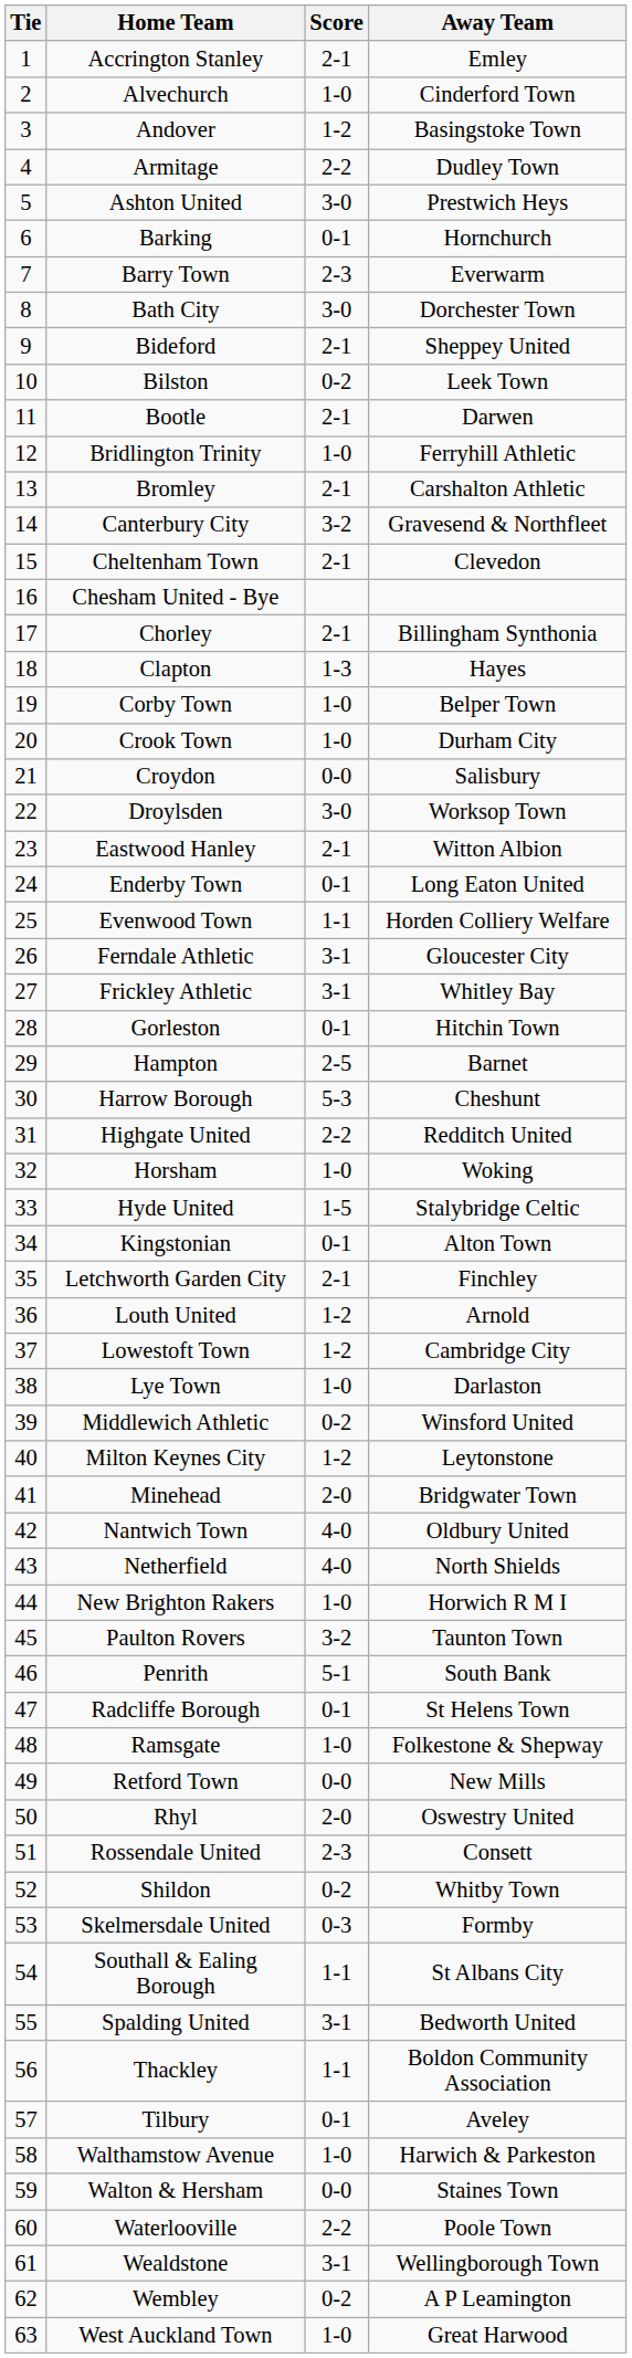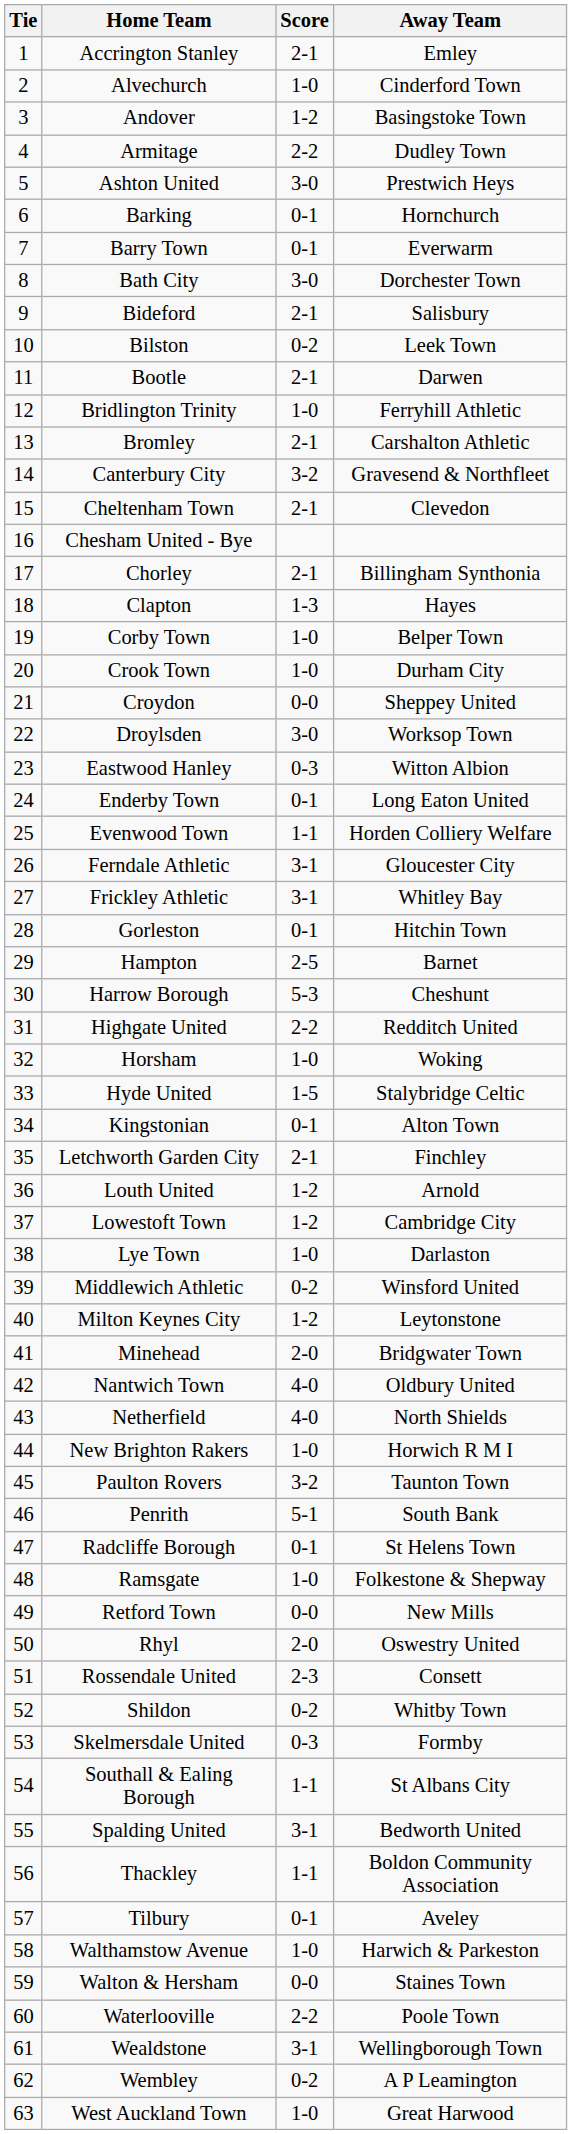 <table class="wikitable" style="text-align:center;">
 <tr>
 <th width=20>Tie</th>
 <th width=175>Home Team</th>
 <th width=20>Score</th>
 <th width=175>Away Team</th>
 </tr>
 <tr>
 <td>1</td>
 <td>Accrington Stanley</td>
 <td>2-1</td>
 <td>Emley</td>
 </tr>
 <tr>
 <td>2</td>
 <td>Alvechurch</td>
 <td>1-0</td>
 <td>Cinderford Town</td>
 </tr>
 <tr>
 <td>3</td>
 <td>Andover</td>
 <td>1-2</td>
 <td>Basingstoke Town</td>
 </tr>
 <tr>
 <td>4</td>
 <td>Armitage</td>
 <td>2-2</td>
 <td>Dudley Town</td>
 </tr>
 <tr>
 <td>5</td>
 <td>Ashton United</td>
 <td>3-0</td>
 <td>Prestwich Heys</td>
 </tr>
 <tr>
 <td>6</td>
 <td>Barking</td>
 <td>0-1</td>
 <td>Hornchurch</td>
 </tr>
 <tr>
 <td>7</td>
 <td>Barry Town</td>
-<td>2-3</td>
+<td>0-1</td>
 <td>Everwarm</td>
 </tr>
 <tr>
 <td>8</td>
 <td>Bath City</td>
 <td>3-0</td>
 <td>Dorchester Town</td>
 </tr>
 <tr>
 <td>9</td>
 <td>Bideford</td>
 <td>2-1</td>
-<td>Sheppey United</td>
+<td>Salisbury</td>
 </tr>
 <tr>
 <td>10</td>
 <td>Bilston</td>
 <td>0-2</td>
 <td>Leek Town</td>
 </tr>
 <tr>
 <td>11</td>
 <td>Bootle</td>
 <td>2-1</td>
 <td>Darwen</td>
 </tr>
 <tr>
 <td>12</td>
 <td>Bridlington Trinity</td>
 <td>1-0</td>
 <td>Ferryhill Athletic</td>
 </tr>
 <tr>
 <td>13</td>
 <td>Bromley</td>
 <td>2-1</td>
 <td>Carshalton Athletic</td>
 </tr>
 <tr>
 <td>14</td>
 <td>Canterbury City</td>
 <td>3-2</td>
 <td>Gravesend & Northfleet</td>
 </tr>
 <tr>
 <td>15</td>
 <td>Cheltenham Town</td>
 <td>2-1</td>
 <td>Clevedon</td>
 </tr>
 <tr>
 <td>16</td>
 <td>Chesham United - Bye</td>
 <td></td>
 <td></td>
 </tr>
 <tr>
 <td>17</td>
 <td>Chorley</td>
 <td>2-1</td>
 <td>Billingham Synthonia</td>
 </tr>
 <tr>
 <td>18</td>
 <td>Clapton</td>
 <td>1-3</td>
 <td>Hayes</td>
 </tr>
 <tr>
 <td>19</td>
 <td>Corby Town</td>
 <td>1-0</td>
 <td>Belper Town</td>
 </tr>
 <tr>
 <td>20</td>
 <td>Crook Town</td>
 <td>1-0</td>
 <td>Durham City</td>
 </tr>
 <tr>
 <td>21</td>
 <td>Croydon</td>
 <td>0-0</td>
-<td>Salisbury</td>
+<td>Sheppey United</td>
 </tr>
 <tr>
 <td>22</td>
 <td>Droylsden</td>
 <td>3-0</td>
 <td>Worksop Town</td>
 </tr>
 <tr>
 <td>23</td>
 <td>Eastwood Hanley</td>
-<td>2-1</td>
+<td>0-3</td>
 <td>Witton Albion</td>
 </tr>
 <tr>
 <td>24</td>
 <td>Enderby Town</td>
 <td>0-1</td>
 <td>Long Eaton United</td>
 </tr>
 <tr>
 <td>25</td>
 <td>Evenwood Town</td>
 <td>1-1</td>
 <td>Horden Colliery Welfare</td>
 </tr>
 <tr>
 <td>26</td>
 <td>Ferndale Athletic</td>
 <td>3-1</td>
 <td>Gloucester City</td>
 </tr>
 <tr>
 <td>27</td>
 <td>Frickley Athletic</td>
 <td>3-1</td>
 <td>Whitley Bay</td>
 </tr>
 <tr>
 <td>28</td>
 <td>Gorleston</td>
 <td>0-1</td>
 <td>Hitchin Town</td>
 </tr>
 <tr>
 <td>29</td>
 <td>Hampton</td>
 <td>2-5</td>
 <td>Barnet</td>
 </tr>
 <tr>
 <td>30</td>
 <td>Harrow Borough</td>
 <td>5-3</td>
 <td>Cheshunt</td>
 </tr>
 <tr>
 <td>31</td>
 <td>Highgate United</td>
 <td>2-2</td>
 <td>Redditch United</td>
 </tr>
 <tr>
 <td>32</td>
 <td>Horsham</td>
 <td>1-0</td>
 <td>Woking</td>
 </tr>
 <tr>
 <td>33</td>
 <td>Hyde United</td>
 <td>1-5</td>
 <td>Stalybridge Celtic</td>
 </tr>
 <tr>
 <td>34</td>
 <td>Kingstonian</td>
 <td>0-1</td>
 <td>Alton Town</td>
 </tr>
 <tr>
 <td>35</td>
 <td>Letchworth Garden City</td>
 <td>2-1</td>
 <td>Finchley</td>
 </tr>
 <tr>
 <td>36</td>
 <td>Louth United</td>
 <td>1-2</td>
 <td>Arnold</td>
 </tr>
 <tr>
 <td>37</td>
 <td>Lowestoft Town</td>
 <td>1-2</td>
 <td>Cambridge City</td>
 </tr>
 <tr>
 <td>38</td>
 <td>Lye Town</td>
 <td>1-0</td>
 <td>Darlaston</td>
 </tr>
 <tr>
 <td>39</td>
 <td>Middlewich Athletic</td>
 <td>0-2</td>
 <td>Winsford United</td>
 </tr>
 <tr>
 <td>40</td>
 <td>Milton Keynes City</td>
 <td>1-2</td>
 <td>Leytonstone</td>
 </tr>
 <tr>
 <td>41</td>
 <td>Minehead</td>
 <td>2-0</td>
 <td>Bridgwater Town</td>
 </tr>
 <tr>
 <td>42</td>
 <td>Nantwich Town</td>
 <td>4-0</td>
 <td>Oldbury United</td>
 </tr>
 <tr>
 <td>43</td>
 <td>Netherfield</td>
 <td>4-0</td>
 <td>North Shields</td>
 </tr>
 <tr>
 <td>44</td>
 <td>New Brighton Rakers</td>
 <td>1-0</td>
 <td>Horwich R M I</td>
 </tr>
 <tr>
 <td>45</td>
 <td>Paulton Rovers</td>
 <td>3-2</td>
 <td>Taunton Town</td>
 </tr>
 <tr>
 <td>46</td>
 <td>Penrith</td>
 <td>5-1</td>
 <td>South Bank</td>
 </tr>
 <tr>
 <td>47</td>
 <td>Radcliffe Borough</td>
 <td>0-1</td>
 <td>St Helens Town</td>
 </tr>
 <tr>
 <td>48</td>
 <td>Ramsgate</td>
 <td>1-0</td>
 <td>Folkestone & Shepway</td>
 </tr>
 <tr>
 <td>49</td>
 <td>Retford Town</td>
 <td>0-0</td>
 <td>New Mills</td>
 </tr>
 <tr>
 <td>50</td>
 <td>Rhyl</td>
 <td>2-0</td>
 <td>Oswestry United</td>
 </tr>
 <tr>
 <td>51</td>
 <td>Rossendale United</td>
 <td>2-3</td>
 <td>Consett</td>
 </tr>
 <tr>
 <td>52</td>
 <td>Shildon</td>
 <td>0-2</td>
 <td>Whitby Town</td>
 </tr>
 <tr>
 <td>53</td>
 <td>Skelmersdale United</td>
 <td>0-3</td>
 <td>Formby</td>
 </tr>
 <tr>
 <td>54</td>
 <td>Southall & Ealing Borough</td>
 <td>1-1</td>
 <td>St Albans City</td>
 </tr>
 <tr>
 <td>55</td>
 <td>Spalding United</td>
 <td>3-1</td>
 <td>Bedworth United</td>
 </tr>
 <tr>
 <td>56</td>
 <td>Thackley</td>
 <td>1-1</td>
 <td>Boldon Community Association</td>
 </tr>
 <tr>
 <td>57</td>
 <td>Tilbury</td>
 <td>0-1</td>
 <td>Aveley</td>
 </tr>
 <tr>
 <td>58</td>
 <td>Walthamstow Avenue</td>
 <td>1-0</td>
 <td>Harwich & Parkeston</td>
 </tr>
 <tr>
 <td>59</td>
 <td>Walton & Hersham</td>
 <td>0-0</td>
 <td>Staines Town</td>
 </tr>
 <tr>
 <td>60</td>
 <td>Waterlooville</td>
 <td>2-2</td>
 <td>Poole Town</td>
 </tr>
 <tr>
 <td>61</td>
 <td>Wealdstone</td>
 <td>3-1</td>
 <td>Wellingborough Town</td>
 </tr>
 <tr>
 <td>62</td>
 <td>Wembley</td>
 <td>0-2</td>
 <td>A P Leamington</td>
 </tr>
 <tr>
 <td>63</td>
 <td>West Auckland Town</td>
 <td>1-0</td>
 <td>Great Harwood</td>
 </tr>
 </table>
